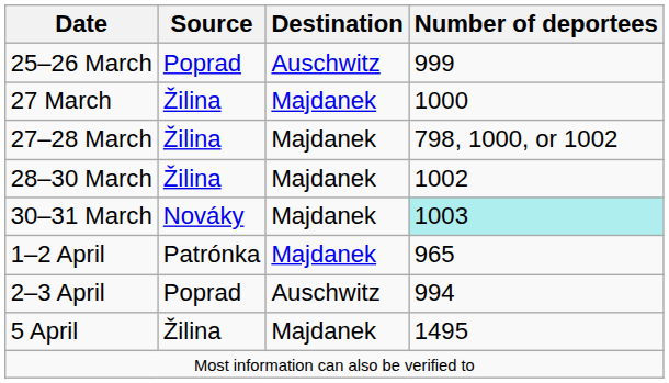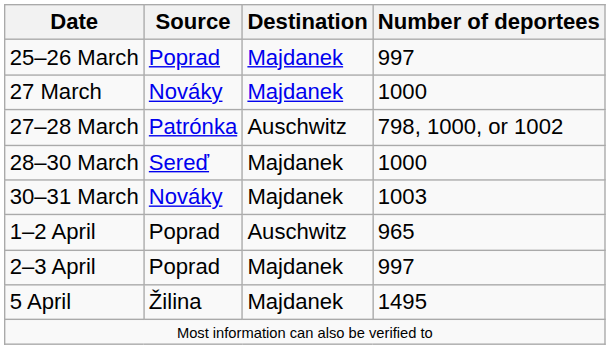 <table class="wikitable sortable" width="auto" style="text-align: left">
 <tr>
 <th scope="col">Date</th>
 <th scope="col">Source</th>
 <th scope="col">Destination</th>
 <th scope="col">Number of deportees</th>
 </tr>
 <tr>
 <td>25–26 March</td>
 <td><a href='#'>Poprad</a></td>
-<td><a href='#'>Auschwitz</a></td>
-<td>999</td>
+<td><a href='#'>Majdanek</a></td>
+<td>997</td>
 </tr>
 <tr>
 <td>27 March</td>
-<td><a href='#'>Žilina</a></td>
+<td><a href='#'>Nováky</a></td>
 <td><a href='#'>Majdanek</a></td>
 <td>1000</td>
 </tr>
 <tr>
 <td>27–28 March</td>
-<td><a href='#'>Žilina</a></td>
-<td>Majdanek</td>
+<td><a href='#'>Patrónka</a></td>
+<td>Auschwitz</td>
 <td>798, 1000, or 1002</td>
 </tr>
 <tr>
 <td>28–30 March</td>
-<td><a href='#'>Žilina</a></td>
+<td><a href='#'>Sereď</a></td>
 <td>Majdanek</td>
-<td>1002</td>
+<td>1000</td>
 </tr>
 <tr>
 <td>30–31 March</td>
 <td><a href='#'>Nováky</a></td>
 <td>Majdanek</td>
-<td style="background: paleturquoise;">1003</td>
+<td>1003</td>
 </tr>
 <tr>
 <td>1–2 April</td>
-<td>Patrónka</td>
-<td><a href='#'>Majdanek</a></td>
+<td>Poprad</td>
+<td>Auschwitz</td>
 <td>965</td>
 </tr>
 <tr>
 <td>2–3 April</td>
 <td>Poprad</td>
-<td>Auschwitz</td>
-<td>994</td>
+<td>Majdanek</td>
+<td>997</td>
 </tr>
 <tr>
 <td>5 April</td>
 <td>Žilina</td>
 <td>Majdanek</td>
 <td>1495</td>
 </tr>
 <tr>
 <td colspan="7" style="text-align: center; font-size: 8pt">Most information can also be verified to </td>
 </tr>
 </table>
